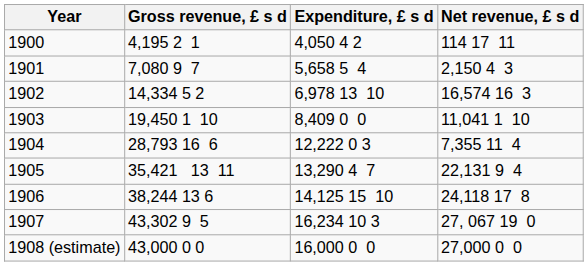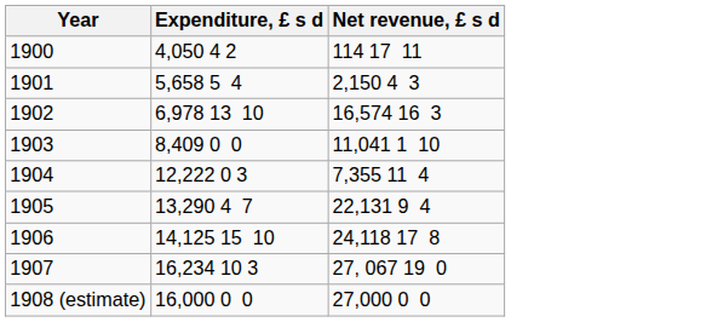 <table class="wikitable">
 <tr>
 <th>Year</th>
-<th>Gross revenue, £ s d</th>
 <th>Expenditure, £ s d</th>
 <th>Net revenue, £ s d</th>
 </tr>
 <tr>
 <td>1900</td>
-<td>4,195   2  1</td>
 <td>4,050   4 2</td>
 <td>114   17  11</td>
 </tr>
 <tr>
 <td>1901</td>
-<td>7,080   9  7</td>
 <td>5,658   5  4</td>
 <td>2,150   4  3</td>
 </tr>
 <tr>
 <td>1902</td>
-<td>14,334 5   2</td>
 <td>6,978   13  10</td>
 <td>16,574   16  3</td>
 </tr>
 <tr>
 <td>1903</td>
-<td>19,450   1  10</td>
 <td>8,409   0  0</td>
 <td>11,041   1  10</td>
 </tr>
 <tr>
 <td>1904</td>
-<td>28,793   16  6</td>
 <td>12,222 0   3</td>
 <td>7,355   11  4</td>
 </tr>
 <tr>
 <td>1905</td>
-<td>35,421    13  11</td>
 <td>13,290   4  7</td>
 <td>22,131   9  4</td>
 </tr>
 <tr>
 <td>1906</td>
-<td>38,244 13   6</td>
 <td>14,125   15  10</td>
 <td>24,118   17  8</td>
 </tr>
 <tr>
 <td>1907</td>
-<td>43,302   9  5</td>
 <td>16,234 10   3</td>
 <td>27, 067   19  0</td>
 </tr>
 <tr>
 <td>1908 (estimate)</td>
-<td>43,000 0   0</td>
 <td>16,000   0  0</td>
 <td>27,000   0  0</td>
 </tr>
 </table>
